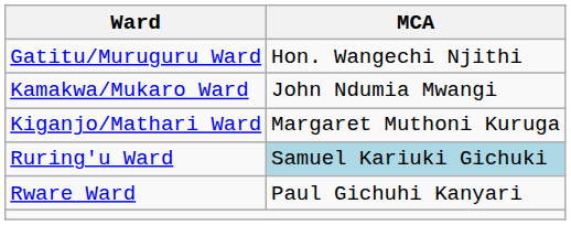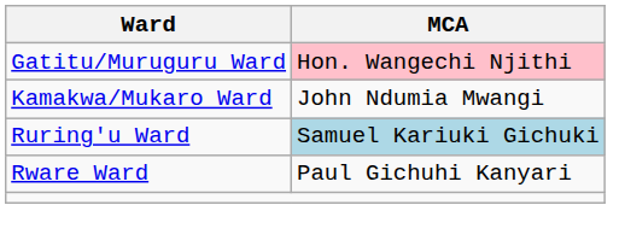 <table class="wikitable">
 <tr>
 <th>Ward</th>
 <th>MCA</th>
 </tr>
 <tr>
 <td><a href='#'>Gatitu/Muruguru Ward</a></td>
-<td>Hon. Wangechi Njithi</td>
+<td style="background: pink;">Hon. Wangechi Njithi</td>
 </tr>
 <tr>
 <td><a href='#'>Kamakwa/Mukaro Ward</a></td>
 <td>John Ndumia Mwangi</td>
-</tr>
-<tr>
-<td><a href='#'>Kiganjo/Mathari Ward</a></td>
-<td>Margaret Muthoni Kuruga</td>
 </tr>
 <tr>
 <td><a href='#'>Ruring'u Ward</a></td>
 <td style="background: lightblue;">Samuel Kariuki Gichuki</td>
 </tr>
 <tr>
 <td><a href='#'>Rware Ward</a></td>
 <td>Paul Gichuhi Kanyari</td>
 </tr>
 <tr>
 <td colspan="2"></td>
 </tr>
 </table>
